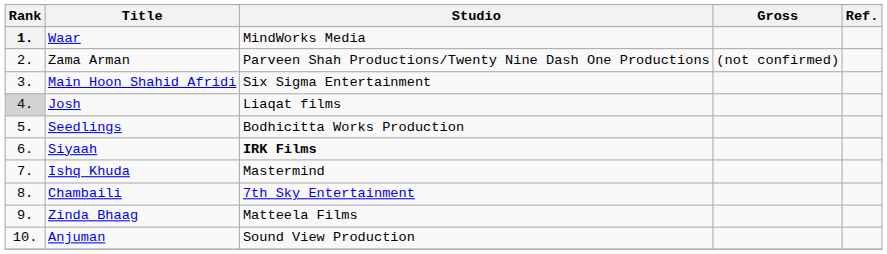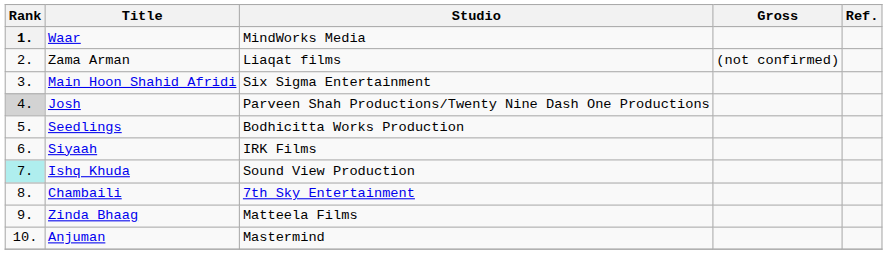 <table class="wikitable sortable" style="margin:auto; margin:auto;">
 <tr>
 <th>Rank</th>
 <th>Title</th>
 <th>Studio</th>
 <th>Gross</th>
 <th>Ref.</th>
 </tr>
 <tr>
 <th style="text-align:center;">1.</th>
 <td><a href='#'>Waar</a></td>
 <td>MindWorks Media</td>
 <td></td>
 <td></td>
 </tr>
 <tr>
 <td style="text-align:center;">2.</td>
 <td>Zama Arman</td>
-<td>Parveen Shah Productions/Twenty Nine Dash One Productions</td>
+<td>Liaqat films</td>
 <td> (not confirmed)</td>
 <td></td>
 </tr>
 <tr>
 <td style="text-align:center;">3.</td>
 <td><a href='#'>Main Hoon Shahid Afridi</a></td>
 <td>Six Sigma Entertainment</td>
 <td></td>
 <td></td>
 </tr>
 <tr>
 <td style="background: lightgrey; text-align:center;">4.</td>
 <td><a href='#'>Josh</a></td>
-<td>Liaqat films</td>
+<td>Parveen Shah Productions/Twenty Nine Dash One Productions</td>
 <td></td>
 <td></td>
 </tr>
 <tr>
 <td style="text-align:center;">5.</td>
 <td><a href='#'>Seedlings</a></td>
 <td>Bodhicitta Works Production</td>
 <td></td>
 <td></td>
 </tr>
 <tr>
 <td style="text-align:center;">6.</td>
 <td><a href='#'>Siyaah</a></td>
-<td><strong>IRK Films</strong></td>
+<td>IRK Films</td>
 <td></td>
 <td></td>
 </tr>
 <tr>
-<td style="text-align:center;">7.</td>
+<td style="background: paleturquoise; text-align:center;">7.</td>
 <td><a href='#'>Ishq Khuda</a></td>
-<td>Mastermind</td>
+<td>Sound View Production</td>
 <td></td>
 <td></td>
 </tr>
 <tr>
 <td style="text-align:center;">8.</td>
 <td><a href='#'>Chambaili</a></td>
 <td><a href='#'>7th Sky Entertainment</a></td>
 <td></td>
 <td></td>
 </tr>
 <tr>
 <td style="text-align:center;">9.</td>
 <td><a href='#'>Zinda Bhaag</a></td>
 <td>Matteela Films</td>
 <td></td>
 <td></td>
 </tr>
 <tr>
 <td style="text-align:center;">10.</td>
 <td><a href='#'>Anjuman</a></td>
-<td>Sound View Production</td>
+<td>Mastermind</td>
 <td></td>
 <td></td>
 </tr>
 <tr>
 </tr>
 </table>
